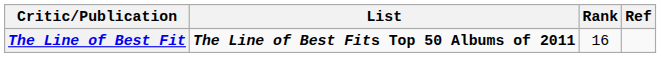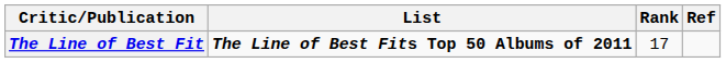 <table class="wikitable plainrowheaders">
 <tr>
 <th>Critic/Publication</th>
 <th>List</th>
 <th>Rank</th>
 <th>Ref</th>
 </tr>
 <tr>
 <th scope="row"><em><a href='#'>The Line of Best Fit</a></em></th>
 <td><strong><em>The Line of Best Fit</em>s Top 50 Albums of 2011</strong></td>
-<td style="text-align:center;">16</td>
+<td style="text-align:center;">17</td>
 <td style="text-align:center;"></td>
 </tr>
 </table>
